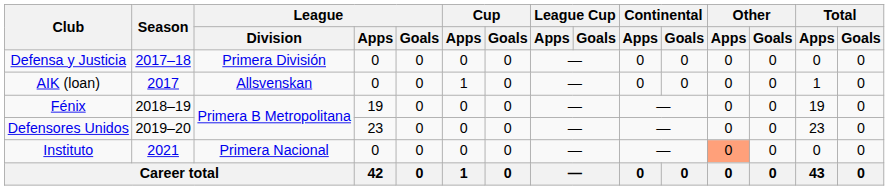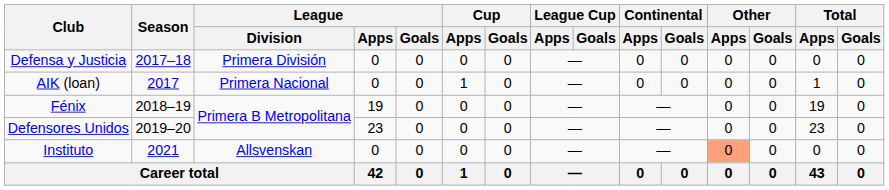 <table class="wikitable" style="text-align:center">
 <tr>
 <th rowspan="2">Club</th>
 <th rowspan="2">Season</th>
 <th colspan="3">League</th>
 <th colspan="2">Cup</th>
 <th colspan="2">League Cup</th>
 <th colspan="2">Continental</th>
 <th colspan="2">Other</th>
 <th colspan="2">Total</th>
 </tr>
 <tr>
 <th>Division</th>
 <th>Apps</th>
 <th>Goals</th>
 <th>Apps</th>
 <th>Goals</th>
 <th>Apps</th>
 <th>Goals</th>
 <th>Apps</th>
 <th>Goals</th>
 <th>Apps</th>
 <th>Goals</th>
 <th>Apps</th>
 <th>Goals</th>
 </tr>
 <tr>
 <td rowspan="1"><a href='#'>Defensa y Justicia</a></td>
 <td><a href='#'>2017–18</a></td>
 <td rowspan="1"><a href='#'>Primera División</a></td>
 <td>0</td>
 <td>0</td>
 <td>0</td>
 <td>0</td>
 <td colspan="2">—</td>
 <td>0</td>
 <td>0</td>
 <td>0</td>
 <td>0</td>
 <td>0</td>
 <td>0</td>
 </tr>
 <tr>
 <td rowspan="1"><a href='#'>AIK</a> (loan)</td>
 <td><a href='#'>2017</a></td>
-<td rowspan="1"><a href='#'>Allsvenskan</a></td>
+<td rowspan="1"><a href='#'>Primera Nacional</a></td>
 <td>0</td>
 <td>0</td>
 <td>1</td>
 <td>0</td>
 <td colspan="2">—</td>
 <td>0</td>
 <td>0</td>
 <td>0</td>
 <td>0</td>
 <td>1</td>
 <td>0</td>
 </tr>
 <tr>
 <td rowspan="1"><a href='#'>Fénix</a></td>
 <td>2018–19</td>
 <td rowspan="2"><a href='#'>Primera B Metropolitana</a></td>
 <td>19</td>
 <td>0</td>
 <td>0</td>
 <td>0</td>
 <td colspan="2">—</td>
 <td colspan="2">—</td>
 <td>0</td>
 <td>0</td>
 <td>19</td>
 <td>0</td>
 </tr>
 <tr>
 <td rowspan="1"><a href='#'>Defensores Unidos</a></td>
 <td>2019–20</td>
 <td>23</td>
 <td>0</td>
 <td>0</td>
 <td>0</td>
 <td colspan="2">—</td>
 <td colspan="2">—</td>
 <td>0</td>
 <td>0</td>
 <td>23</td>
 <td>0</td>
 </tr>
 <tr>
 <td rowspan="1"><a href='#'>Instituto</a></td>
 <td><a href='#'>2021</a></td>
-<td rowspan="1"><a href='#'>Primera Nacional</a></td>
+<td rowspan="1"><a href='#'>Allsvenskan</a></td>
 <td>0</td>
 <td>0</td>
 <td>0</td>
 <td>0</td>
 <td colspan="2">—</td>
 <td colspan="2">—</td>
 <td style="background: lightsalmon;">0</td>
 <td>0</td>
 <td>0</td>
 <td>0</td>
 </tr>
 <tr>
 <th colspan="3">Career total</th>
 <th>42</th>
 <th>0</th>
 <th>1</th>
 <th>0</th>
 <th colspan="2">—</th>
 <th>0</th>
 <th>0</th>
 <th>0</th>
 <th>0</th>
 <th>43</th>
 <th>0</th>
 </tr>
 </table>
